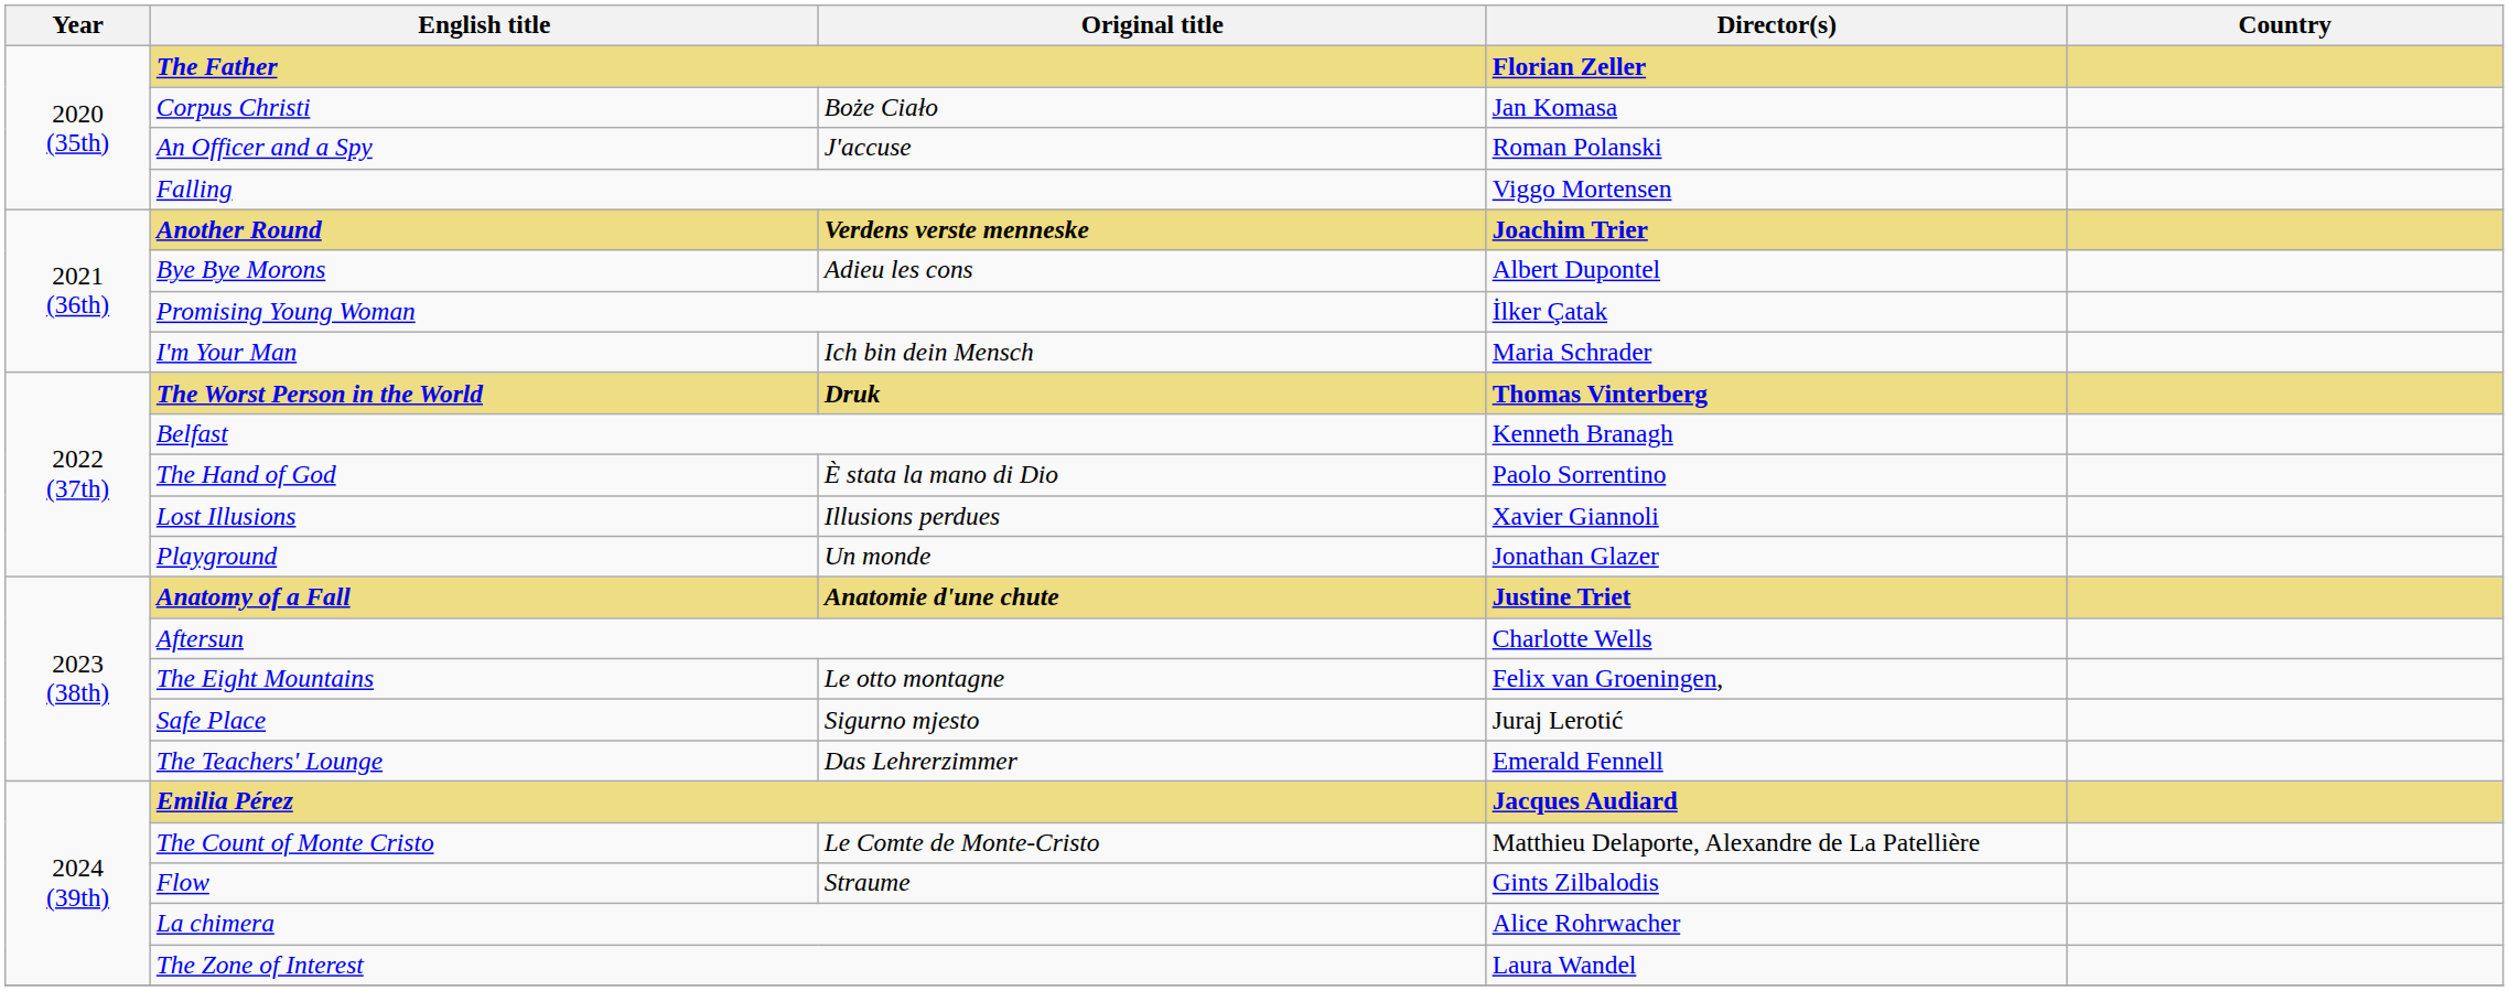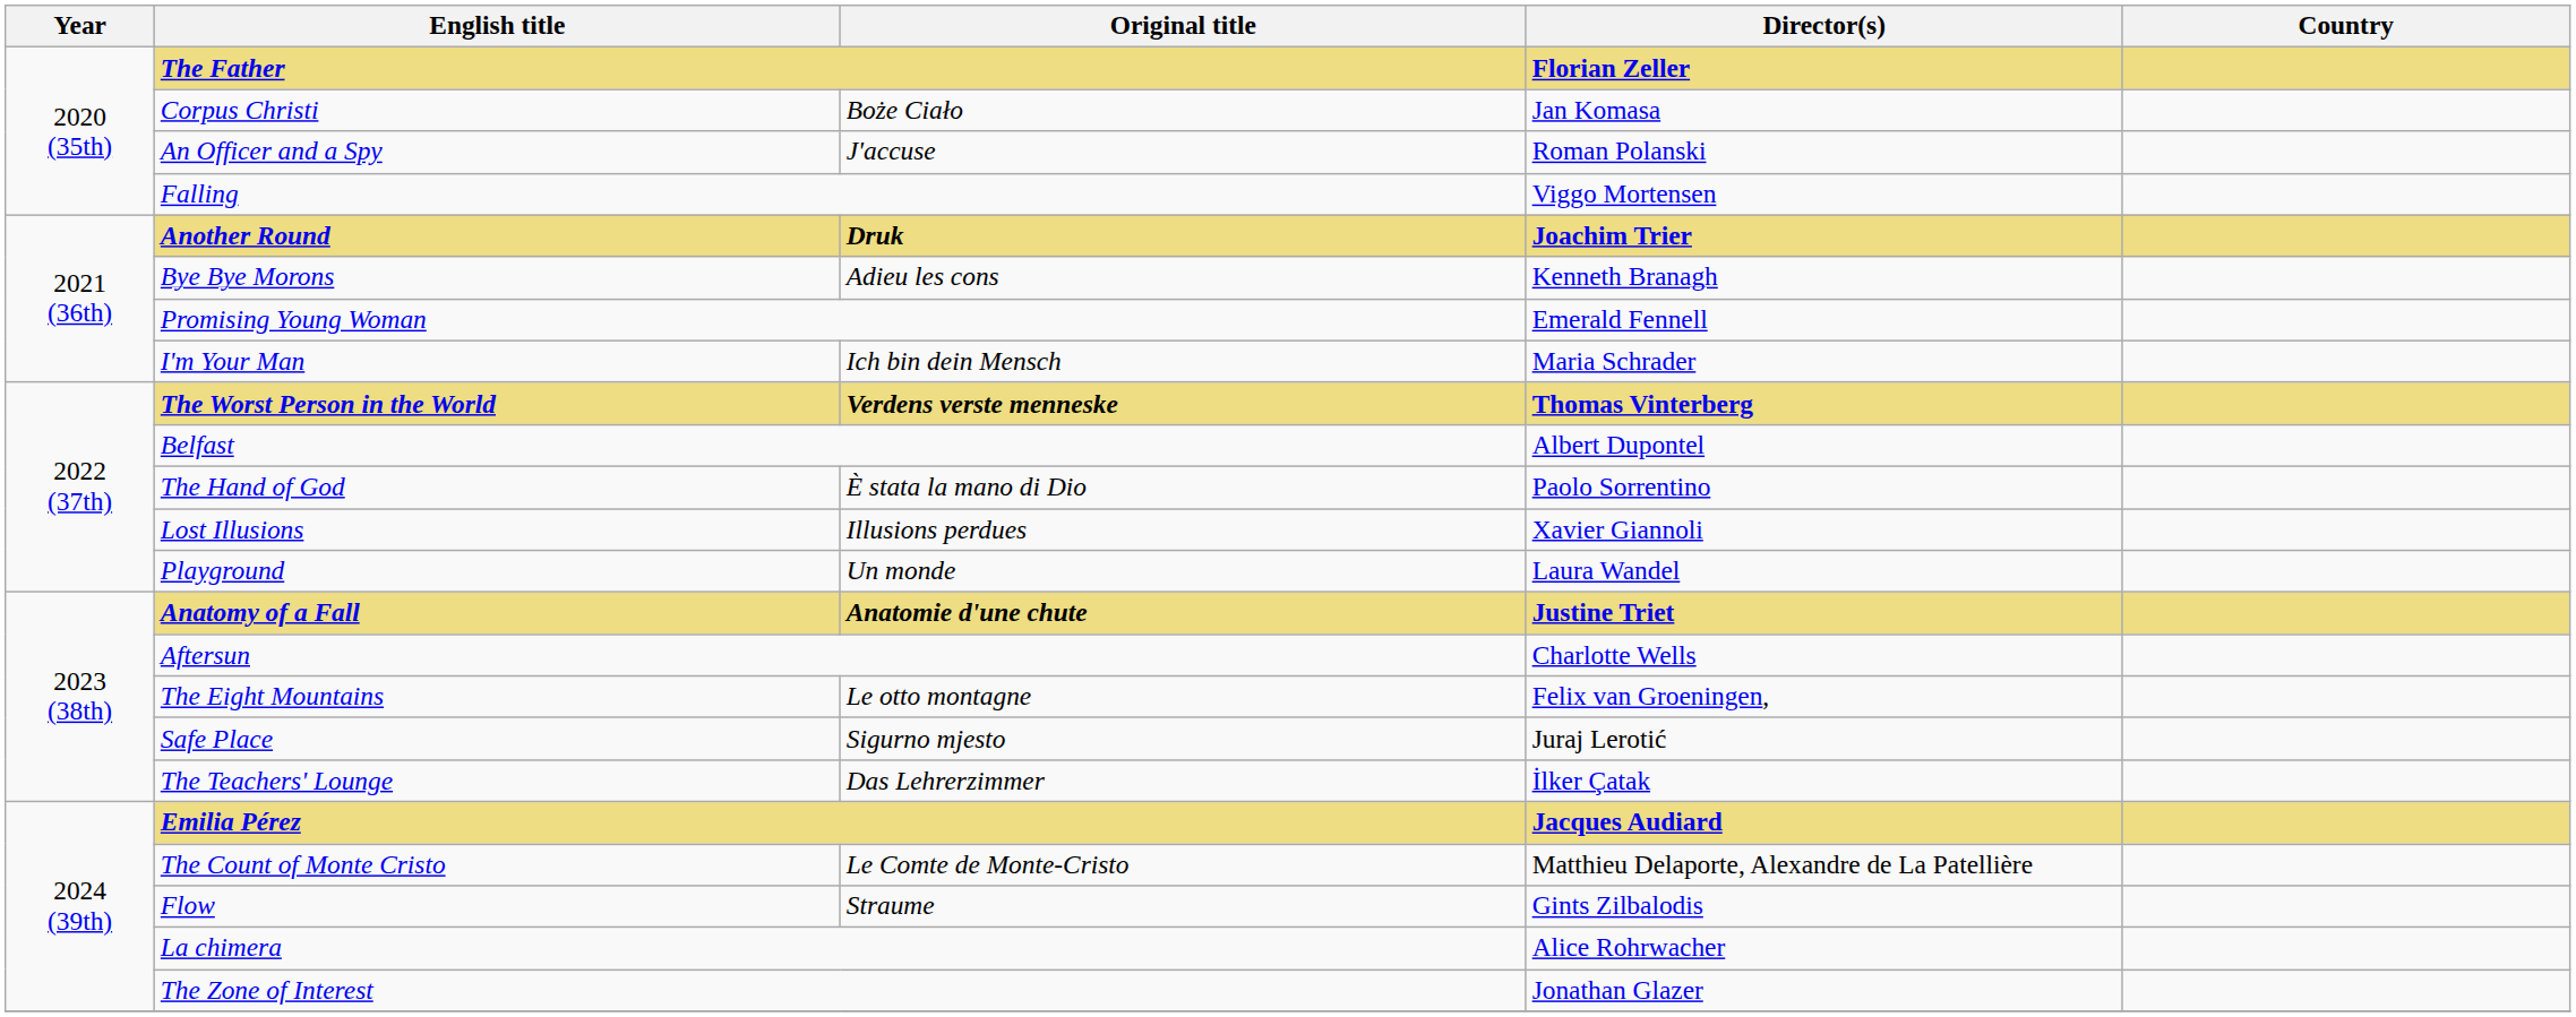 <table class="wikitable sortable" style="text-align:left;"style="width:95%">
 <tr>
 <th scope="col" style="width:5%;">Year</th>
 <th scope="col" style="width:23%;">English title</th>
 <th scope="col" style="width:23%;">Original title</th>
 <th scope="col" style="width:20%;">Director(s)</th>
 <th scope="col" style="width:15%;">Country</th>
 </tr>
 <tr>
 <td rowspan="4" style="text-align:center;">2020<br><a href='#'>(35th)</a><br></td>
 <td colspan="2" style="background:#eedd82;"><strong><em><a href='#'>The Father</a></em></strong></td>
 <td style="background:#eedd82;"><strong><a href='#'>Florian Zeller</a></strong></td>
 <td style="background:#eedd82;"><strong></strong></td>
 </tr>
 <tr>
 <td><em><a href='#'>Corpus Christi</a></em></td>
 <td><em>Boże Ciało</em></td>
 <td><a href='#'>Jan Komasa</a></td>
 <td></td>
 </tr>
 <tr>
 <td><em><a href='#'>An Officer and a Spy</a></em></td>
 <td><em>J'accuse</em></td>
 <td><a href='#'>Roman Polanski</a></td>
 <td></td>
 </tr>
 <tr>
 <td colspan="2"><em><a href='#'>Falling</a></em></td>
 <td><a href='#'>Viggo Mortensen</a></td>
 <td></td>
 </tr>
 <tr>
 <td rowspan="4" style="text-align:center;">2021<br><a href='#'>(36th)</a><br></td>
 <td style="background:#eedd82;"><strong><em><a href='#'>Another Round</a></em></strong></td>
-<td style="background:#eedd82;"><strong><em>Verdens verste menneske</em></strong></td>
+<td style="background:#eedd82;"><strong><em>Druk</em></strong></td>
 <td style="background:#eedd82;"><strong><a href='#'>Joachim Trier</a></strong></td>
 <td style="background:#eedd82;"><strong></strong></td>
 </tr>
 <tr>
 <td><em><a href='#'>Bye Bye Morons</a></em></td>
 <td><em>Adieu les cons</em></td>
-<td><a href='#'>Albert Dupontel</a></td>
+<td><a href='#'>Kenneth Branagh</a></td>
 <td></td>
 </tr>
 <tr>
 <td colspan="2"><em><a href='#'>Promising Young Woman</a></em></td>
-<td><a href='#'>İlker Çatak</a></td>
+<td><a href='#'>Emerald Fennell</a></td>
 <td></td>
 </tr>
 <tr>
 <td><em><a href='#'>I'm Your Man</a></em></td>
 <td><em>Ich bin dein Mensch</em></td>
 <td><a href='#'>Maria Schrader</a></td>
 <td></td>
 </tr>
 <tr>
 <td rowspan="5" style="text-align:center;">2022<br><a href='#'>(37th)</a><br></td>
 <td style="background:#eedd82;"><strong><em><a href='#'>The Worst Person in the World</a></em></strong></td>
-<td style="background:#eedd82;"><strong><em>Druk</em></strong></td>
+<td style="background:#eedd82;"><strong><em>Verdens verste menneske</em></strong></td>
 <td style="background:#eedd82;"><strong><a href='#'>Thomas Vinterberg</a></strong></td>
 <td style="background:#eedd82;"><strong></strong></td>
 </tr>
 <tr>
 <td colspan="2"><em><a href='#'>Belfast</a></em></td>
-<td><a href='#'>Kenneth Branagh</a></td>
+<td><a href='#'>Albert Dupontel</a></td>
 <td></td>
 </tr>
 <tr>
 <td><em><a href='#'>The Hand of God</a></em></td>
 <td><em>È stata la mano di Dio</em></td>
 <td><a href='#'>Paolo Sorrentino</a></td>
 <td></td>
 </tr>
 <tr>
 <td><em><a href='#'>Lost Illusions</a></em></td>
 <td><em>Illusions perdues</em></td>
 <td><a href='#'>Xavier Giannoli</a></td>
 <td></td>
 </tr>
 <tr>
 <td><em><a href='#'>Playground</a></em></td>
 <td><em>Un monde</em></td>
-<td><a href='#'>Jonathan Glazer</a></td>
+<td><a href='#'>Laura Wandel</a></td>
 <td></td>
 </tr>
 <tr>
 <td rowspan="5" style="text-align:center;">2023<br><a href='#'>(38th)</a><br></td>
 <td style="background:#eedd82;"><strong><em><a href='#'>Anatomy of a Fall</a></em></strong></td>
 <td style="background:#eedd82;"><strong><em>Anatomie d'une chute</em></strong></td>
 <td style="background:#eedd82;"><strong><a href='#'>Justine Triet</a></strong></td>
 <td style="background:#eedd82;"><strong></strong></td>
 </tr>
 <tr>
 <td colspan = "2"><em><a href='#'>Aftersun</a></em></td>
 <td><a href='#'>Charlotte Wells</a></td>
 <td></td>
 </tr>
 <tr>
 <td><em><a href='#'>The Eight Mountains</a></em></td>
 <td><em>Le otto montagne</em></td>
 <td><a href='#'>Felix van Groeningen</a>, </td>
 <td></td>
 </tr>
 <tr>
 <td><em><a href='#'>Safe Place</a></em></td>
 <td><em>Sigurno mjesto</em></td>
 <td>Juraj Lerotić</td>
 <td></td>
 </tr>
 <tr>
 <td><em><a href='#'>The Teachers' Lounge</a></em></td>
 <td><em>Das Lehrerzimmer</em></td>
-<td><a href='#'>Emerald Fennell</a></td>
+<td><a href='#'>İlker Çatak</a></td>
 <td></td>
 </tr>
 <tr>
 <td rowspan="5" style="text-align:center;">2024<br><a href='#'>(39th)</a><br></td>
 <td colspan="2" style="background:#eedd82;"><strong><em><a href='#'>Emilia Pérez</a></em></strong></td>
 <td style="background:#eedd82;"><strong><a href='#'>Jacques Audiard</a></strong></td>
 <td style="background:#eedd82;"><strong></strong></td>
 </tr>
 <tr>
 <td><em><a href='#'>The Count of Monte Cristo</a></em></td>
 <td><em>Le Comte de Monte-Cristo</em></td>
 <td>Matthieu Delaporte, Alexandre de La Patellière</td>
 <td></td>
 </tr>
 <tr>
 <td><em><a href='#'>Flow</a></em></td>
 <td><em>Straume</em></td>
 <td><a href='#'>Gints Zilbalodis</a></td>
 <td></td>
 </tr>
 <tr>
 <td colspan = "2"><em><a href='#'>La chimera</a></em></td>
 <td><a href='#'>Alice Rohrwacher</a></td>
 <td></td>
 </tr>
 <tr>
 <td colspan = "2"><em><a href='#'>The Zone of Interest</a></em></td>
-<td><a href='#'>Laura Wandel</a></td>
+<td><a href='#'>Jonathan Glazer</a></td>
 <td></td>
 </tr>
 <tr>
 </tr>
 </table>
